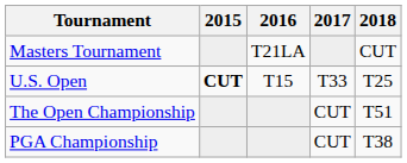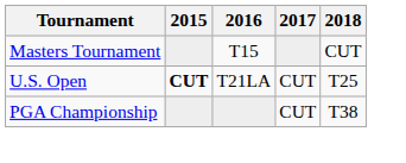 <table class="wikitable" style="font-size:95%;text-align:center;">
 <tr>
 <th>Tournament</th>
 <th>2015</th>
 <th>2016</th>
 <th>2017</th>
 <th>2018</th>
 </tr>
 <tr>
 <td align=left><a href='#'>Masters Tournament</a></td>
 <td style="background:#eeeeee;"></td>
-<td>T21<span>LA</span></td>
+<td>T15</td>
 <td style="background:#eeeeee;"></td>
 <td>CUT</td>
 </tr>
 <tr>
 <td align=left><a href='#'>U.S. Open</a></td>
 <td><strong>CUT</strong></td>
-<td>T15</td>
-<td>T33</td>
+<td>T21<span>LA</span></td>
+<td>CUT</td>
 <td>T25</td>
-</tr>
-<tr>
-<td align=left><a href='#'>The Open Championship</a></td>
-<td style="background:#eeeeee;"></td>
-<td style="background:#eeeeee;"></td>
-<td>CUT</td>
-<td>T51</td>
 </tr>
 <tr>
 <td align=left><a href='#'>PGA Championship</a></td>
 <td style="background:#eeeeee;"></td>
 <td style="background:#eeeeee;"></td>
 <td>CUT</td>
 <td>T38</td>
 </tr>
 </table>
